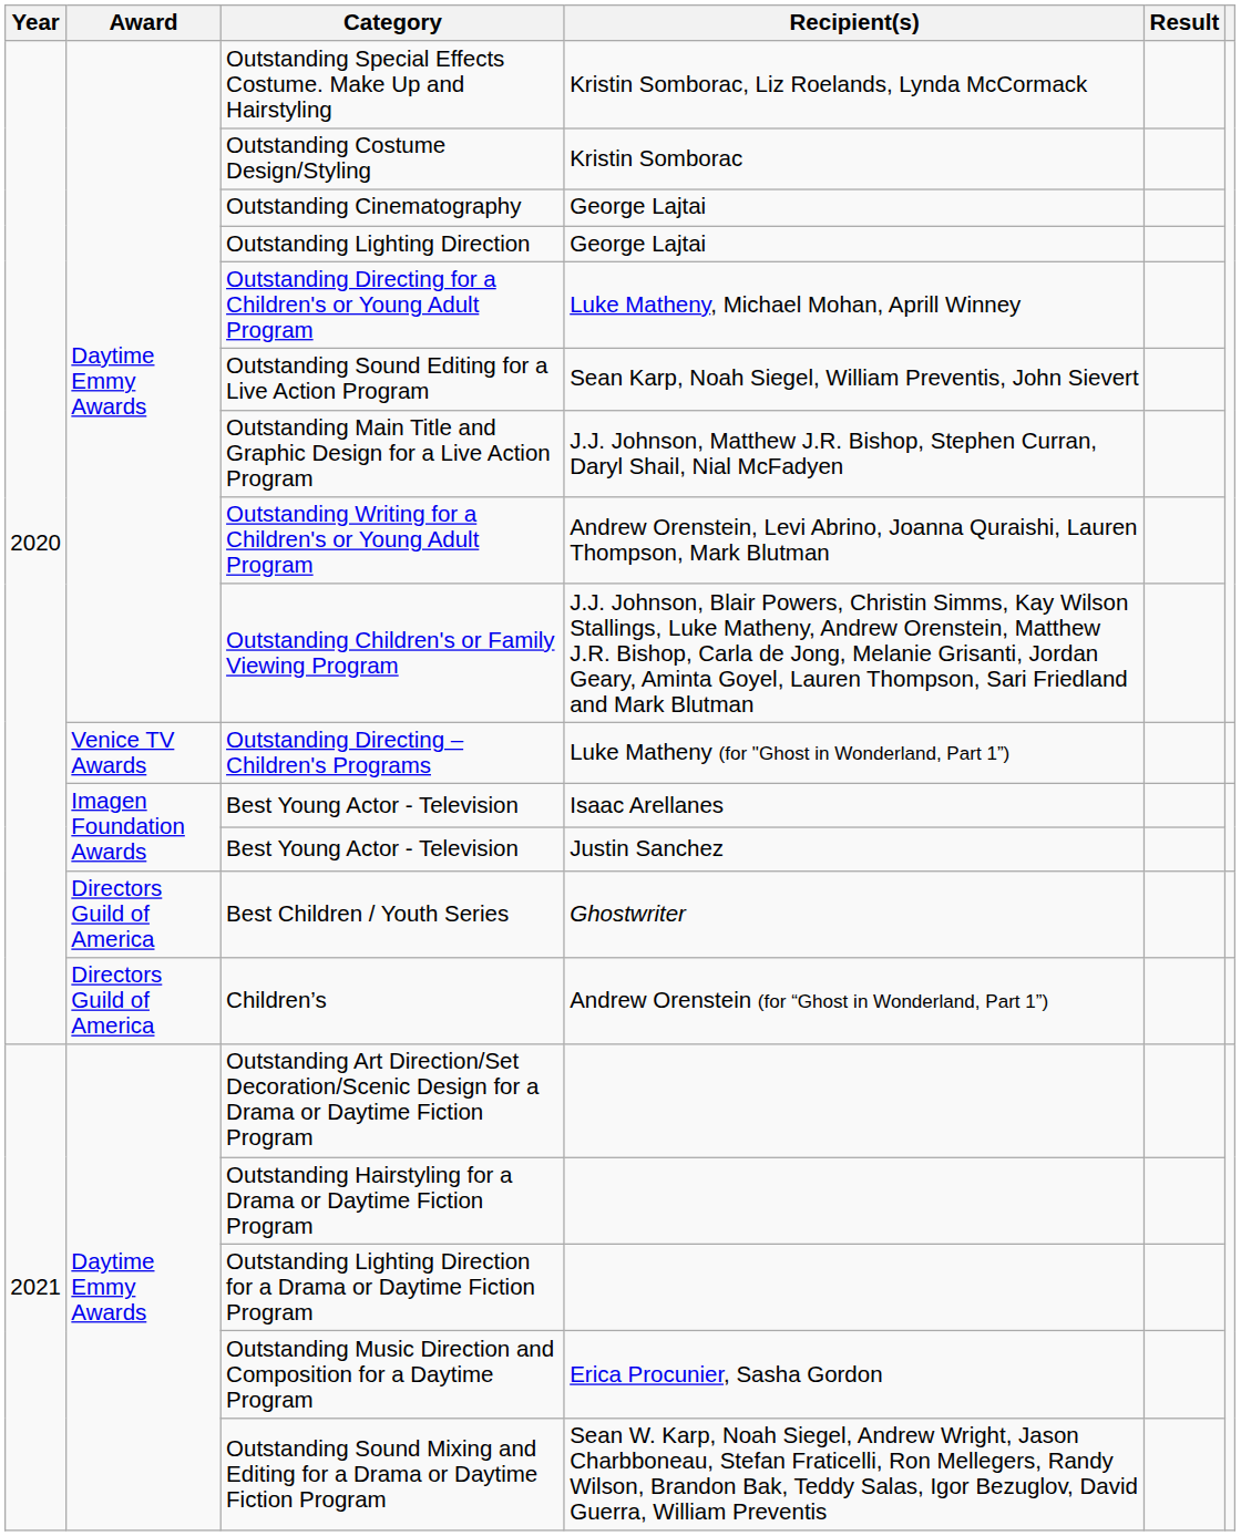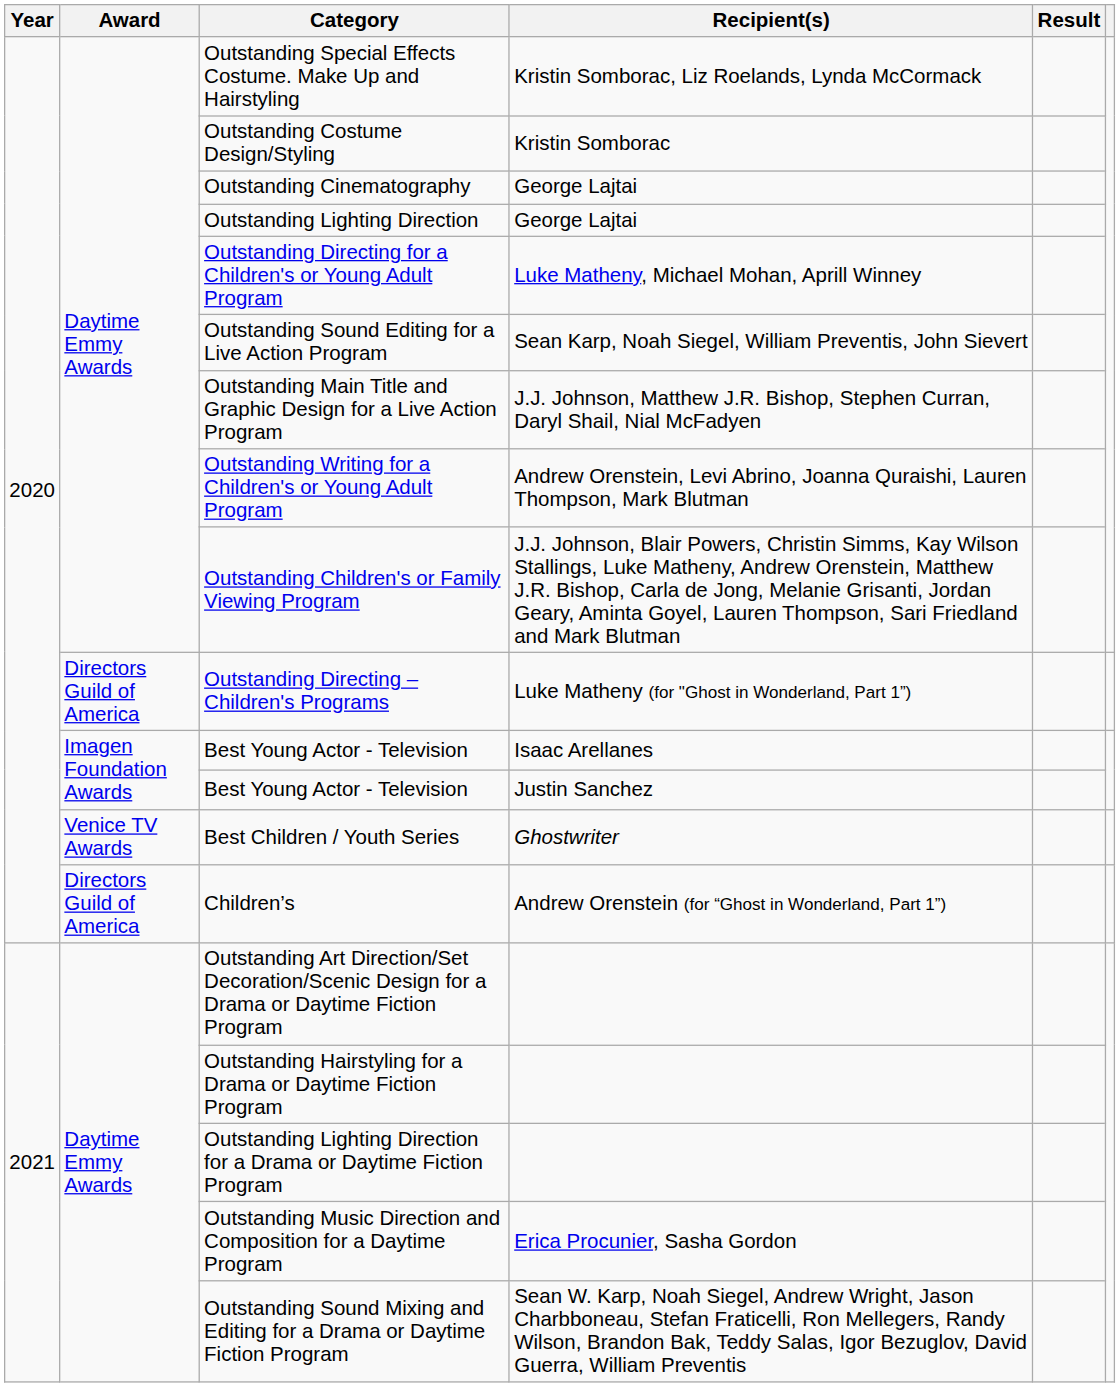 <table class="wikitable sortable">
 <tr>
 <th>Year</th>
 <th>Award</th>
 <th>Category</th>
 <th>Recipient(s)</th>
 <th>Result</th>
 <th class="unsortable"></th>
 </tr>
 <tr>
 <td rowspan="14">2020</td>
 <td rowspan="9"><a href='#'>Daytime Emmy Awards</a></td>
 <td>Outstanding Special Effects Costume. Make Up and Hairstyling</td>
 <td>Kristin Somborac, Liz Roelands, Lynda McCormack</td>
 <td></td>
 <td rowspan="9" align="center"></td>
 </tr>
 <tr>
 <td>Outstanding Costume Design/Styling</td>
 <td>Kristin Somborac</td>
 <td></td>
 </tr>
 <tr>
 <td>Outstanding Cinematography</td>
 <td>George Lajtai</td>
 <td></td>
 </tr>
 <tr>
 <td>Outstanding Lighting Direction</td>
 <td>George Lajtai</td>
 <td></td>
 </tr>
 <tr>
 <td><a href='#'>Outstanding Directing for a Children's or Young Adult Program</a></td>
 <td><a href='#'>Luke Matheny</a>, Michael Mohan, Aprill Winney</td>
 <td></td>
 </tr>
 <tr>
 <td>Outstanding Sound Editing for a Live Action Program</td>
 <td>Sean Karp, Noah Siegel, William Preventis, John Sievert</td>
 <td></td>
 </tr>
 <tr>
 <td>Outstanding Main Title and Graphic Design for a Live Action Program</td>
 <td>J.J. Johnson, Matthew J.R. Bishop, Stephen Curran, Daryl Shail, Nial McFadyen</td>
 <td></td>
 </tr>
 <tr>
 <td><a href='#'>Outstanding Writing for a Children's or Young Adult Program</a></td>
 <td>Andrew Orenstein, Levi Abrino, Joanna Quraishi, Lauren Thompson, Mark Blutman</td>
 <td></td>
 </tr>
 <tr>
 <td><a href='#'>Outstanding Children's or Family Viewing Program</a></td>
 <td>J.J. Johnson, Blair Powers, Christin Simms, Kay Wilson Stallings, Luke Matheny, Andrew Orenstein, Matthew J.R. Bishop, Carla de Jong, Melanie Grisanti, Jordan Geary, Aminta Goyel, Lauren Thompson, Sari Friedland and Mark Blutman</td>
 <td></td>
 </tr>
 <tr>
-<td><a href='#'>Venice TV Awards</a></td>
+<td><a href='#'>Directors Guild of America</a></td>
 <td><a href='#'>Outstanding Directing – Children's Programs</a></td>
 <td>Luke Matheny <small>(for "Ghost in Wonderland, Part 1”)</small></td>
 <td></td>
 <td align="center"></td>
 </tr>
 <tr>
 <td rowspan="2"><a href='#'>Imagen Foundation Awards</a></td>
 <td>Best Young Actor - Television</td>
 <td>Isaac Arellanes</td>
 <td></td>
 <td rowspan="2" align="center"></td>
 </tr>
 <tr>
 <td>Best Young Actor - Television</td>
 <td>Justin Sanchez</td>
 <td></td>
 </tr>
 <tr>
-<td><a href='#'>Directors Guild of America</a></td>
+<td><a href='#'>Venice TV Awards</a></td>
 <td>Best Children / Youth Series</td>
 <td><em>Ghostwriter</em></td>
 <td></td>
 <td align="center"></td>
 </tr>
 <tr>
 <td><a href='#'>Directors Guild of America</a></td>
 <td>Children’s</td>
 <td>Andrew Orenstein <small>(for “Ghost in Wonderland, Part 1”)</small></td>
 <td></td>
 <td align="center"></td>
 </tr>
 <tr>
 <td rowspan="5">2021</td>
 <td rowspan="5"><a href='#'>Daytime Emmy Awards</a></td>
 <td>Outstanding Art Direction/Set Decoration/Scenic Design for a Drama or Daytime Fiction Program</td>
 <td></td>
 <td></td>
 <td rowspan="5" align="center"></td>
 </tr>
 <tr>
 <td>Outstanding Hairstyling for a Drama or Daytime Fiction Program</td>
 <td></td>
 <td></td>
 </tr>
 <tr>
 <td>Outstanding Lighting Direction for a Drama or Daytime Fiction Program</td>
 <td></td>
 <td></td>
 </tr>
 <tr>
 <td>Outstanding Music Direction and Composition for a Daytime Program</td>
 <td><a href='#'>Erica Procunier</a>, Sasha Gordon</td>
 <td></td>
 </tr>
 <tr>
 <td>Outstanding Sound Mixing and Editing for a Drama or Daytime Fiction Program</td>
 <td>Sean W. Karp, Noah Siegel, Andrew Wright, Jason Charbboneau, Stefan Fraticelli, Ron Mellegers, Randy Wilson, Brandon Bak, Teddy Salas, Igor Bezuglov, David Guerra, William Preventis</td>
 <td></td>
 </tr>
 </table>
